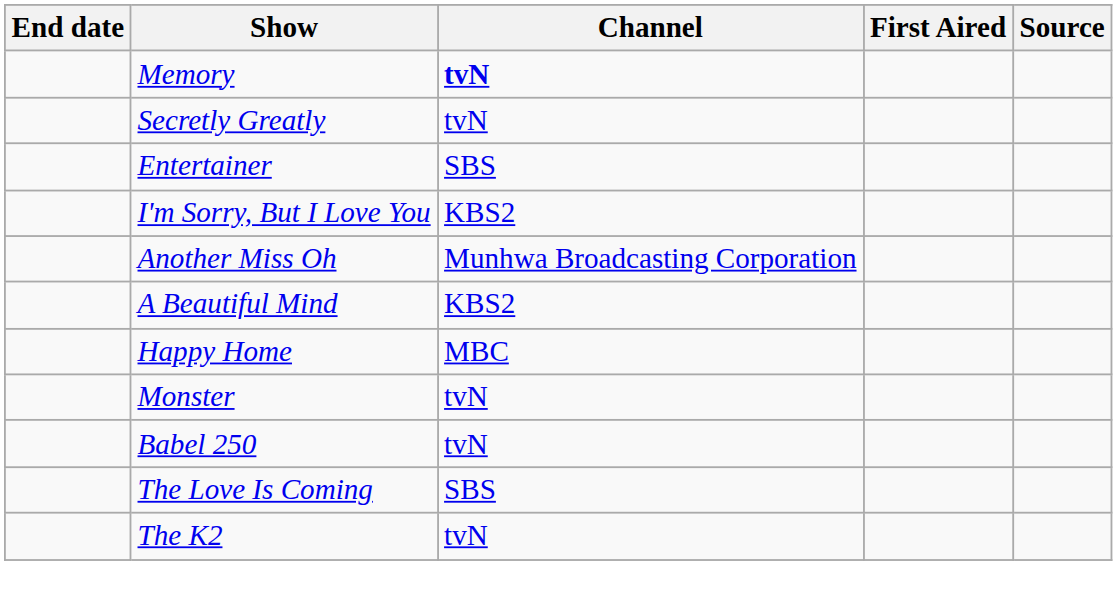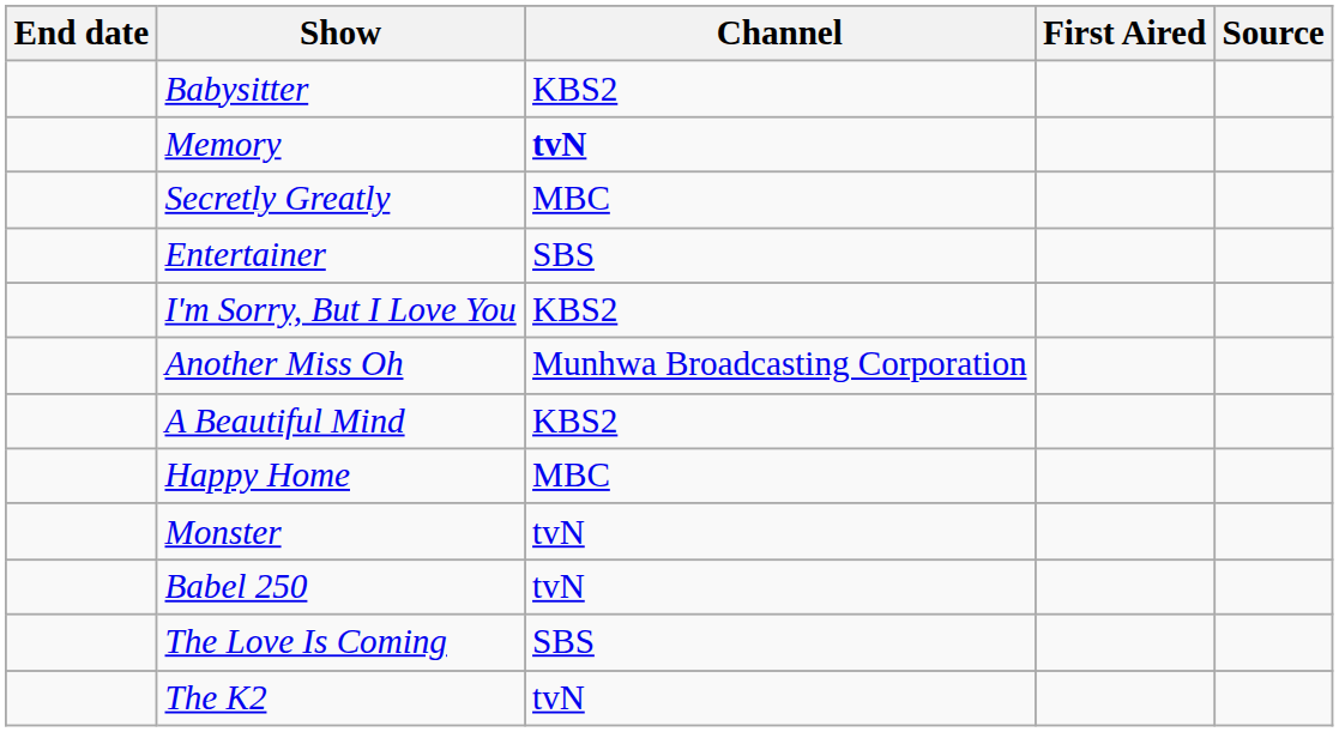 <table class="wikitable sortable">
 <tr>
 <th scope="col">End date</th>
 <th scope="col">Show</th>
 <th scope="col">Channel</th>
 <th scope="col">First Aired</th>
 <th class="unsortable" scope="col">Source</th>
+</tr>
+<tr>
+<td></td>
+<td><em><a href='#'>Babysitter</a></em></td>
+<td><a href='#'>KBS2</a></td>
+<td></td>
+<td></td>
 </tr>
 <tr>
 <td></td>
 <td><em><a href='#'>Memory</a></em></td>
 <td><strong><a href='#'>tvN</a></strong></td>
 <td></td>
 <td></td>
 </tr>
 <tr>
 <td></td>
 <td><em><a href='#'>Secretly Greatly</a></em></td>
-<td><a href='#'>tvN</a></td>
+<td><a href='#'>MBC</a></td>
 <td></td>
 <td></td>
 </tr>
 <tr>
 <td></td>
 <td><em><a href='#'>Entertainer</a></em></td>
 <td><a href='#'>SBS</a></td>
 <td></td>
 <td></td>
 </tr>
 <tr>
 <td></td>
 <td><em><a href='#'>I'm Sorry, But I Love You</a></em></td>
 <td><a href='#'>KBS2</a></td>
 <td></td>
 <td></td>
 </tr>
 <tr>
 <td></td>
 <td><em><a href='#'>Another Miss Oh</a></em></td>
 <td><a href='#'>Munhwa Broadcasting Corporation</a></td>
 <td></td>
 <td></td>
 </tr>
 <tr>
 <td></td>
 <td><em><a href='#'>A Beautiful Mind</a></em></td>
 <td><a href='#'>KBS2</a></td>
 <td></td>
 <td></td>
 </tr>
 <tr>
 <td></td>
 <td><em><a href='#'>Happy Home</a></em></td>
 <td><a href='#'>MBC</a></td>
 <td></td>
 <td></td>
 </tr>
 <tr>
 <td></td>
 <td><em><a href='#'>Monster</a></em></td>
 <td><a href='#'>tvN</a></td>
 <td></td>
 <td></td>
 </tr>
 <tr>
 <td></td>
 <td><em><a href='#'>Babel 250</a></em></td>
 <td><a href='#'>tvN</a></td>
 <td></td>
 <td></td>
 </tr>
 <tr>
 <td></td>
 <td><em><a href='#'>The Love Is Coming</a></em></td>
 <td><a href='#'>SBS</a></td>
 <td></td>
 <td></td>
 </tr>
 <tr>
 <td></td>
 <td><em><a href='#'>The K2</a></em></td>
 <td><a href='#'>tvN</a></td>
 <td></td>
 <td></td>
 </tr>
 </table>
